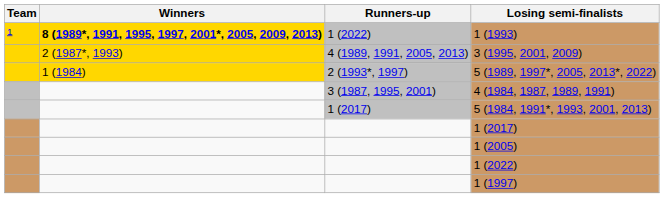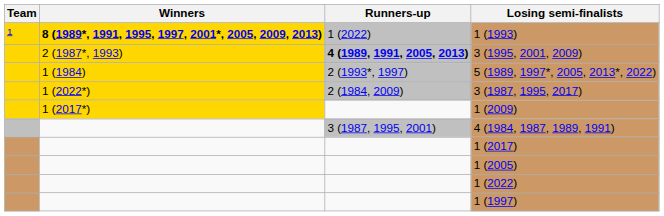 <table class="wikitable sortable">
 <tr>
 <th>Team</th>
 <th>Winners</th>
 <th>Runners-up</th>
 <th>Losing semi-finalists</th>
 </tr>
 <tr>
 <td style="background:gold"><sup><a href='#'>1</a></sup></td>
 <td style="background:gold"><strong>8 (<a href='#'>1989</a>*, <a href='#'>1991</a>, <a href='#'>1995</a>, <a href='#'>1997</a>, <a href='#'>2001</a>*, <a href='#'>2005</a>, <a href='#'>2009</a>, <a href='#'>2013</a>)</strong></td>
 <td style="background:silver">1 (<a href='#'>2022</a>)</td>
 <td style="background:#CC9966">1 (<a href='#'>1993</a>)</td>
 </tr>
 <tr>
 <td style="background:gold"></td>
 <td style="background:gold">2 (<a href='#'>1987</a>*, <a href='#'>1993</a>)</td>
-<td style="background:silver">4 (<a href='#'>1989</a>, <a href='#'>1991</a>, <a href='#'>2005</a>, <a href='#'>2013</a>)</td>
+<td style="background:silver"><strong>4 (<a href='#'>1989</a>, <a href='#'>1991</a>, <a href='#'>2005</a>, <a href='#'>2013</a>)</strong></td>
 <td style="background:#CC9966">3 (<a href='#'>1995</a>, <a href='#'>2001</a>, <a href='#'>2009</a>)</td>
 </tr>
 <tr>
 <td style="background:gold"></td>
 <td style="background:gold">1 (<a href='#'>1984</a>)</td>
 <td style="background:silver">2 (<a href='#'>1993</a>*, <a href='#'>1997</a>)</td>
 <td style="background:#CC9966">5 (<a href='#'>1989</a>, <a href='#'>1997</a>*, <a href='#'>2005</a>, <a href='#'>2013</a>*, <a href='#'>2022</a>)</td>
 </tr>
 <tr>
+<td style="background:gold"></td>
+<td style="background:gold">1 (<a href='#'>2022</a>*)</td>
+<td style="background:silver">2 (<a href='#'>1984</a>, <a href='#'>2009</a>)</td>
+<td style="background:#CC9966">3 (<a href='#'>1987</a>, <a href='#'>1995</a>, <a href='#'>2017</a>)</td>
+</tr>
+<tr>
+<td style="background:gold"></td>
+<td style="background:gold">1 (<a href='#'>2017</a>*)</td>
+<td></td>
+<td style="background:#CC9966">1 (<a href='#'>2009</a>)</td>
+</tr>
+<tr>
 <td style="background:silver"></td>
 <td></td>
 <td style="background:silver">3 (<a href='#'>1987</a>, <a href='#'>1995</a>, <a href='#'>2001</a>)</td>
 <td style="background:#CC9966">4 (<a href='#'>1984</a>, <a href='#'>1987</a>, <a href='#'>1989</a>, <a href='#'>1991</a>)</td>
-</tr>
-<tr>
-<td style="background:silver"></td>
-<td></td>
-<td style="background:silver">1 (<a href='#'>2017</a>)</td>
-<td style="background:#CC9966">5 (<a href='#'>1984</a>, <a href='#'>1991</a>*, <a href='#'>1993</a>, <a href='#'>2001</a>, <a href='#'>2013</a>)</td>
 </tr>
 <tr>
 <td style="background:#CC9966"></td>
 <td></td>
 <td></td>
 <td style="background:#CC9966">1 (<a href='#'>2017</a>)</td>
 </tr>
 <tr>
 <td style="background:#CC9966"></td>
 <td></td>
 <td></td>
 <td style="background:#CC9966">1 (<a href='#'>2005</a>)</td>
 </tr>
 <tr>
 <td style="background:#CC9966"></td>
 <td></td>
 <td></td>
 <td style="background:#CC9966">1 (<a href='#'>2022</a>)</td>
 </tr>
 <tr>
 <td style="background:#CC9966"></td>
 <td></td>
 <td></td>
 <td style="background:#CC9966">1 (<a href='#'>1997</a>)</td>
 </tr>
 </table>
